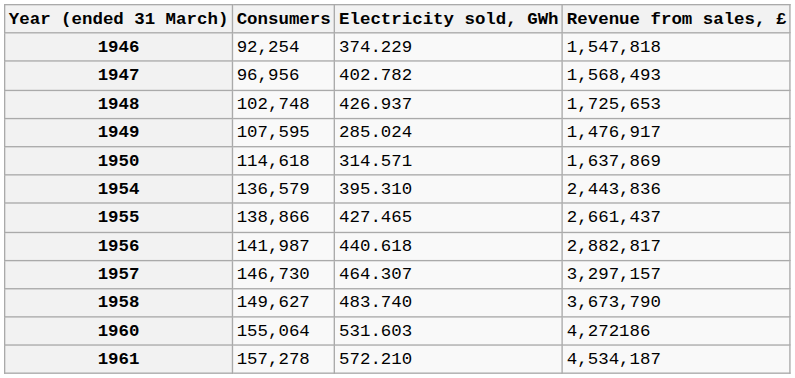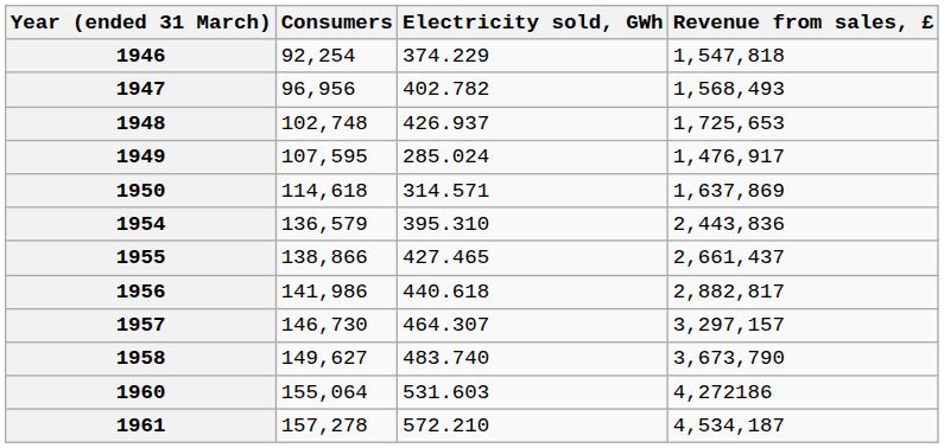 <table class="wikitable">
 <tr>
 <th>Year (ended 31 March)</th>
 <th>Consumers</th>
 <th>Electricity sold, GWh</th>
 <th>Revenue from sales, £</th>
 </tr>
 <tr>
 <th>1946</th>
 <td>92,254</td>
 <td>374.229</td>
 <td>1,547,818</td>
 </tr>
 <tr>
 <th>1947</th>
 <td>96,956</td>
 <td>402.782</td>
 <td>1,568,493</td>
 </tr>
 <tr>
 <th>1948</th>
 <td>102,748</td>
 <td>426.937</td>
 <td>1,725,653</td>
 </tr>
 <tr>
 <th>1949</th>
 <td>107,595</td>
 <td>285.024</td>
 <td>1,476,917</td>
 </tr>
 <tr>
 <th>1950</th>
 <td>114,618</td>
 <td>314.571</td>
 <td>1,637,869</td>
 </tr>
 <tr>
 <th>1954</th>
 <td>136,579</td>
 <td>395.310</td>
 <td>2,443,836</td>
 </tr>
 <tr>
 <th>1955</th>
 <td>138,866</td>
 <td>427.465</td>
 <td>2,661,437</td>
 </tr>
 <tr>
 <th>1956</th>
-<td>141,987</td>
+<td>141,986</td>
 <td>440.618</td>
 <td>2,882,817</td>
 </tr>
 <tr>
 <th>1957</th>
 <td>146,730</td>
 <td>464.307</td>
 <td>3,297,157</td>
 </tr>
 <tr>
 <th>1958</th>
 <td>149,627</td>
 <td>483.740</td>
 <td>3,673,790</td>
 </tr>
 <tr>
 <th>1960</th>
 <td>155,064</td>
 <td>531.603</td>
 <td>4,272186</td>
 </tr>
 <tr>
 <th>1961</th>
 <td>157,278</td>
 <td>572.210</td>
 <td>4,534,187</td>
 </tr>
 </table>
